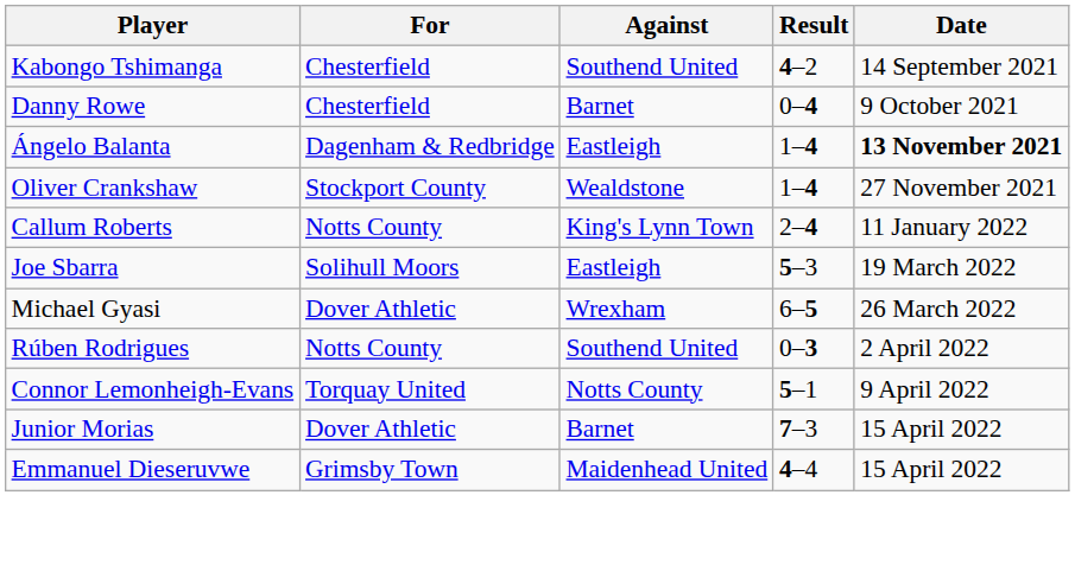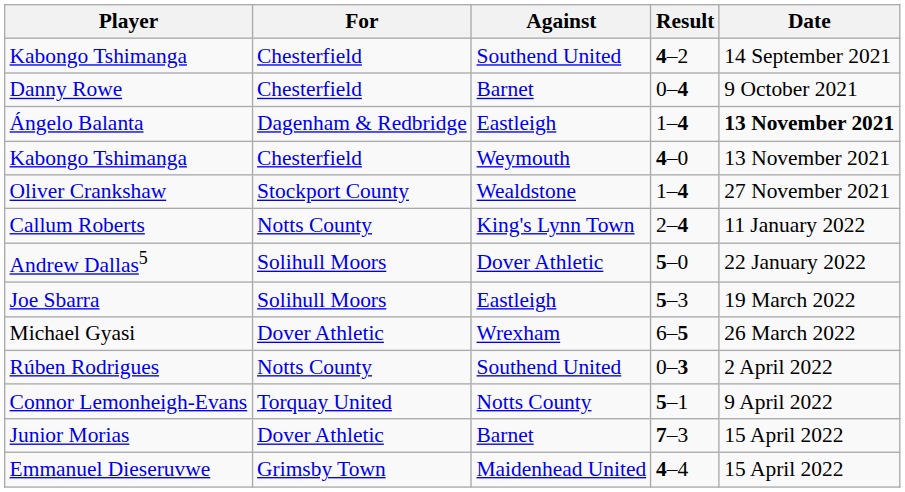 <table class="wikitable">
 <tr>
 <th>Player</th>
 <th>For</th>
 <th>Against</th>
 <th>Result</th>
 <th>Date</th>
 </tr>
 <tr>
 <td> <a href='#'>Kabongo Tshimanga</a></td>
 <td><a href='#'>Chesterfield</a></td>
 <td><a href='#'>Southend United</a></td>
 <td><strong>4</strong>–2</td>
 <td>14 September 2021</td>
 </tr>
 <tr>
 <td> <a href='#'>Danny Rowe</a></td>
 <td><a href='#'>Chesterfield</a></td>
 <td><a href='#'>Barnet</a></td>
 <td>0–<strong>4</strong></td>
 <td>9 October 2021</td>
 </tr>
 <tr>
 <td> <a href='#'>Ángelo Balanta</a></td>
 <td><a href='#'>Dagenham & Redbridge</a></td>
 <td><a href='#'>Eastleigh</a></td>
 <td>1–<strong>4</strong></td>
 <td><strong>13 November 2021</strong></td>
 </tr>
 <tr>
+<td> <a href='#'>Kabongo Tshimanga</a></td>
+<td><a href='#'>Chesterfield</a></td>
+<td><a href='#'>Weymouth</a></td>
+<td><strong>4</strong>–0</td>
+<td>13 November 2021</td>
+</tr>
+<tr>
 <td> <a href='#'>Oliver Crankshaw</a></td>
 <td><a href='#'>Stockport County</a></td>
 <td><a href='#'>Wealdstone</a></td>
 <td>1–<strong>4</strong></td>
 <td>27 November 2021</td>
 </tr>
 <tr>
 <td> <a href='#'>Callum Roberts</a></td>
 <td><a href='#'>Notts County</a></td>
 <td><a href='#'>King's Lynn Town</a></td>
 <td>2–<strong>4</strong></td>
 <td>11 January 2022</td>
+</tr>
+<tr>
+<td> <a href='#'>Andrew Dallas</a><sup>5</sup></td>
+<td><a href='#'>Solihull Moors</a></td>
+<td><a href='#'>Dover Athletic</a></td>
+<td><strong>5</strong>–0</td>
+<td>22 January 2022</td>
 </tr>
 <tr>
 <td> <a href='#'>Joe Sbarra</a></td>
 <td><a href='#'>Solihull Moors</a></td>
 <td><a href='#'>Eastleigh</a></td>
 <td><strong>5</strong>–3</td>
 <td>19 March 2022</td>
 </tr>
 <tr>
 <td> Michael Gyasi</td>
 <td><a href='#'>Dover Athletic</a></td>
 <td><a href='#'>Wrexham</a></td>
 <td>6–<strong>5</strong></td>
 <td>26 March 2022</td>
 </tr>
 <tr>
 <td> <a href='#'>Rúben Rodrigues</a></td>
 <td><a href='#'>Notts County</a></td>
 <td><a href='#'>Southend United</a></td>
 <td>0–<strong>3</strong></td>
 <td>2 April 2022</td>
 </tr>
 <tr>
 <td> <a href='#'>Connor Lemonheigh-Evans</a></td>
 <td><a href='#'>Torquay United</a></td>
 <td><a href='#'>Notts County</a></td>
 <td><strong>5</strong>–1</td>
 <td>9 April 2022</td>
 </tr>
 <tr>
 <td> <a href='#'>Junior Morias</a></td>
 <td><a href='#'>Dover Athletic</a></td>
 <td><a href='#'>Barnet</a></td>
 <td><strong>7</strong>–3</td>
 <td>15 April 2022</td>
 </tr>
 <tr>
 <td> <a href='#'>Emmanuel Dieseruvwe</a></td>
 <td><a href='#'>Grimsby Town</a></td>
 <td><a href='#'>Maidenhead United</a></td>
 <td><strong>4</strong>–4</td>
 <td>15 April 2022</td>
 </tr>
 </table>
